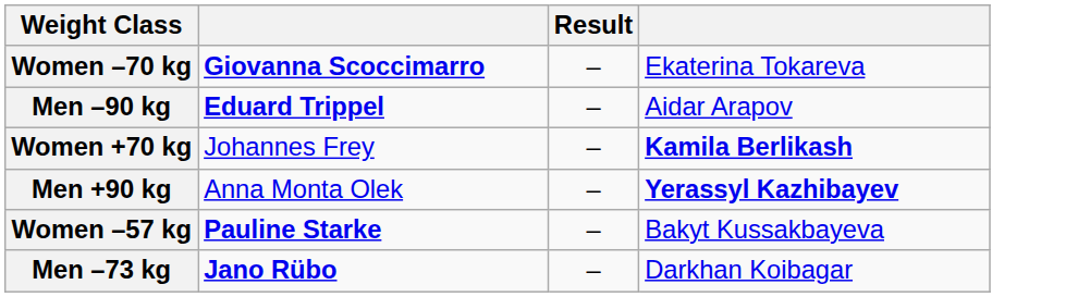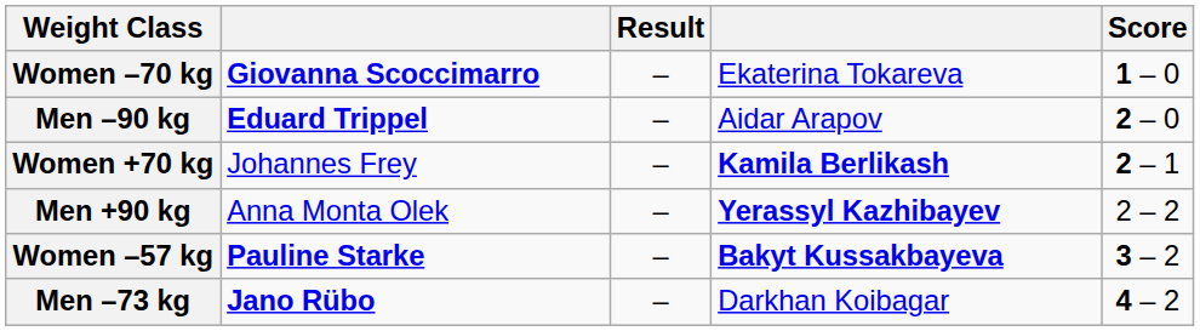 <table class="wikitable">
 <tr>
 <th>Weight Class</th>
 <th style="width:210px;"></th>
 <th>Result</th>
 <th style="width:210px;"></th>
+<th>Score</th>
 </tr>
 <tr>
 <th>Women –70 kg</th>
 <td><strong><a href='#'>Giovanna Scoccimarro</a></strong></td>
 <td align="center"><strong></strong> – </td>
 <td><a href='#'>Ekaterina Tokareva</a></td>
+<td align="center"><strong>1</strong> – 0</td>
 </tr>
 <tr>
 <th>Men –90 kg</th>
 <td><strong><a href='#'>Eduard Trippel</a></strong></td>
 <td align="center"><strong></strong> – </td>
 <td><a href='#'>Aidar Arapov</a></td>
+<td align="center"><strong>2</strong> – 0</td>
 </tr>
 <tr>
 <th>Women +70 kg</th>
 <td><a href='#'>Johannes Frey</a></td>
 <td align="center"> – <strong></strong></td>
 <td><strong><a href='#'>Kamila Berlikash</a></strong></td>
+<td align="center"><strong>2</strong> – 1</td>
 </tr>
 <tr>
 <th>Men +90 kg</th>
 <td><a href='#'>Anna Monta Olek</a></td>
 <td align="center"> – <strong></strong></td>
 <td><strong><a href='#'>Yerassyl Kazhibayev</a></strong></td>
+<td align="center">2 – 2</td>
 </tr>
 <tr>
 <th>Women –57 kg</th>
 <td><strong><a href='#'>Pauline Starke</a></strong></td>
 <td align="center"><strong></strong> – </td>
-<td><a href='#'>Bakyt Kussakbayeva</a></td>
+<td><strong><a href='#'>Bakyt Kussakbayeva</a></strong></td>
+<td align="center"><strong>3</strong> – 2</td>
 </tr>
 <tr>
 <th>Men –73 kg</th>
 <td><strong><a href='#'>Jano Rübo</a></strong></td>
 <td align="center"><strong></strong> – </td>
 <td><a href='#'>Darkhan Koibagar</a></td>
+<td align="center"><strong>4</strong> – 2</td>
 </tr>
 </table>
